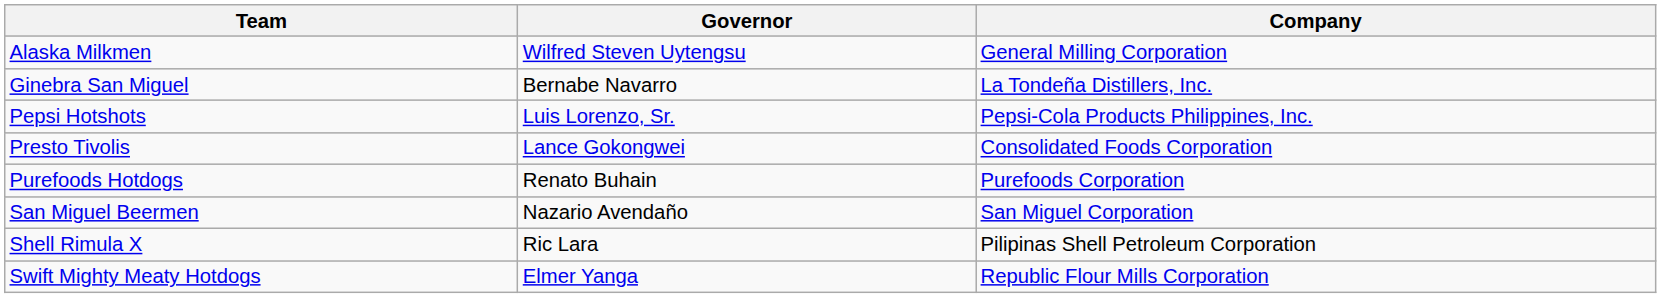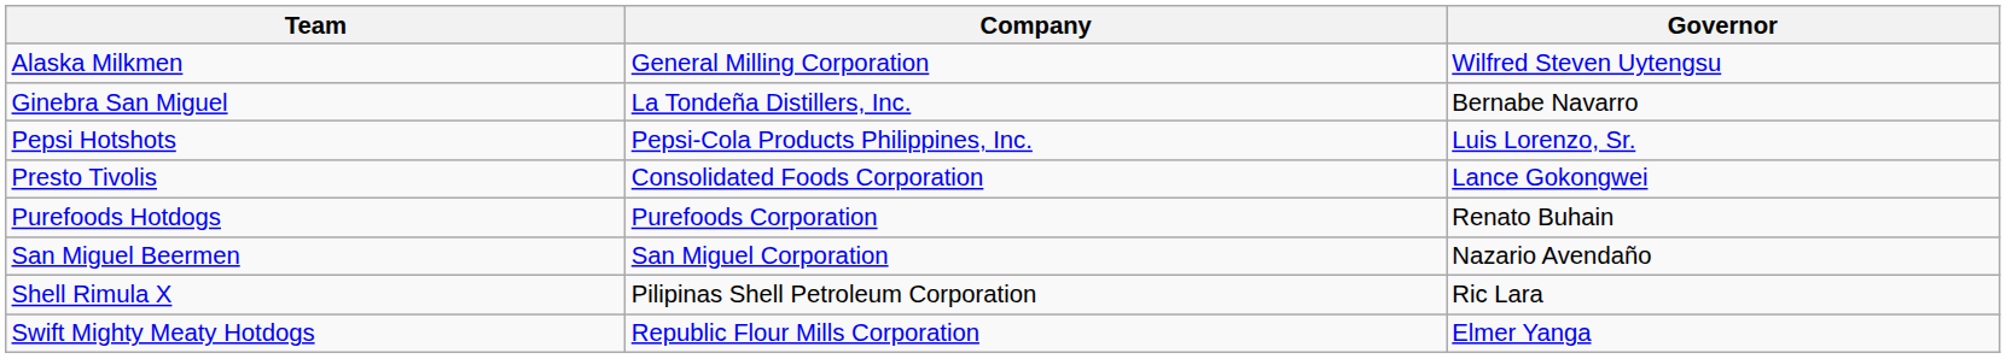 <table class="wikitable sortable" style="font-size:85%; width:70%">
 <tr>
 <th>Team</th>
+<th>Company</th>
 <th>Governor</th>
-<th>Company</th>
 </tr>
 <tr>
 <td><a href='#'>Alaska Milkmen</a></td>
+<td><a href='#'>General Milling Corporation</a></td>
 <td><a href='#'>Wilfred Steven Uytengsu</a></td>
-<td><a href='#'>General Milling Corporation</a></td>
 </tr>
 <tr>
 <td><a href='#'>Ginebra San Miguel</a></td>
+<td><a href='#'>La Tondeña Distillers, Inc.</a></td>
 <td>Bernabe Navarro</td>
-<td><a href='#'>La Tondeña Distillers, Inc.</a></td>
 </tr>
 <tr>
 <td><a href='#'>Pepsi Hotshots</a></td>
+<td><a href='#'>Pepsi-Cola Products Philippines, Inc.</a></td>
 <td><a href='#'>Luis Lorenzo, Sr.</a></td>
-<td><a href='#'>Pepsi-Cola Products Philippines, Inc.</a></td>
 </tr>
 <tr>
 <td><a href='#'>Presto Tivolis</a></td>
+<td><a href='#'>Consolidated Foods Corporation</a></td>
 <td><a href='#'>Lance Gokongwei</a></td>
-<td><a href='#'>Consolidated Foods Corporation</a></td>
 </tr>
 <tr>
 <td><a href='#'>Purefoods Hotdogs</a></td>
+<td><a href='#'>Purefoods Corporation</a></td>
 <td>Renato Buhain</td>
-<td><a href='#'>Purefoods Corporation</a></td>
 </tr>
 <tr>
 <td><a href='#'>San Miguel Beermen</a></td>
+<td><a href='#'>San Miguel Corporation</a></td>
 <td>Nazario Avendaño</td>
-<td><a href='#'>San Miguel Corporation</a></td>
 </tr>
 <tr>
 <td><a href='#'>Shell Rimula X</a></td>
+<td>Pilipinas Shell Petroleum Corporation</td>
 <td>Ric Lara</td>
-<td>Pilipinas Shell Petroleum Corporation</td>
 </tr>
 <tr>
 <td><a href='#'>Swift Mighty Meaty Hotdogs</a></td>
+<td><a href='#'>Republic Flour Mills Corporation</a></td>
 <td><a href='#'>Elmer Yanga</a></td>
-<td><a href='#'>Republic Flour Mills Corporation</a></td>
 </tr>
 </table>
